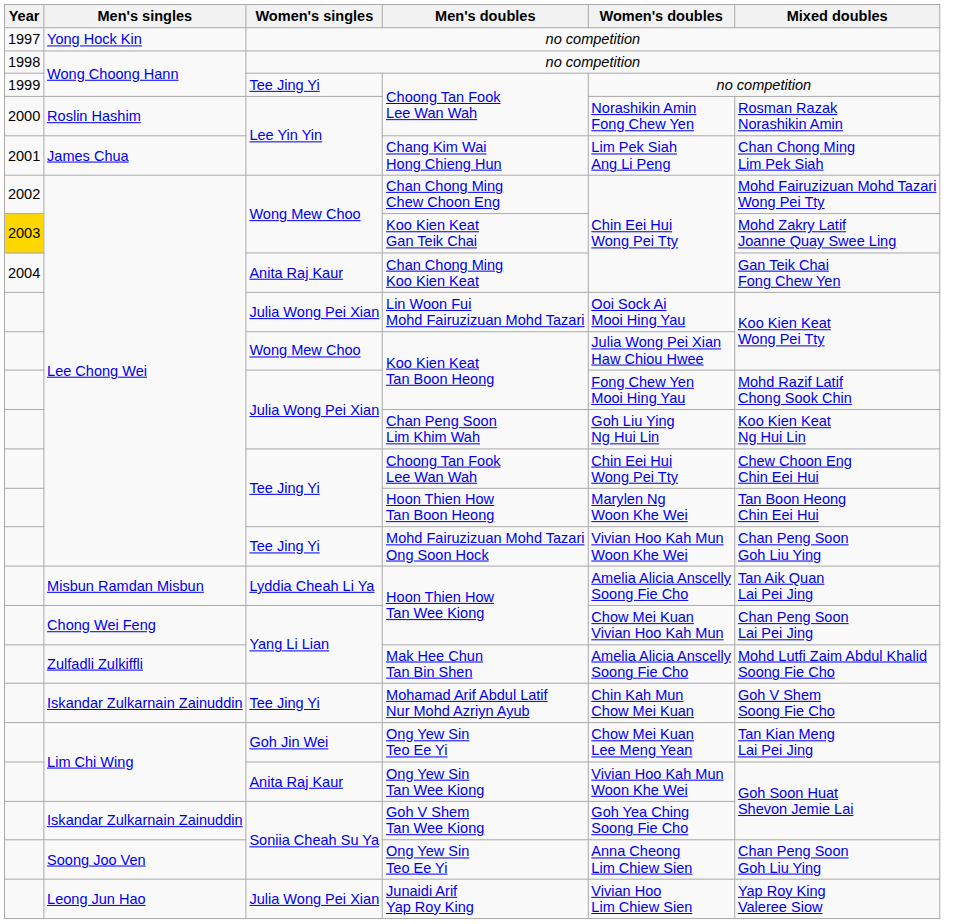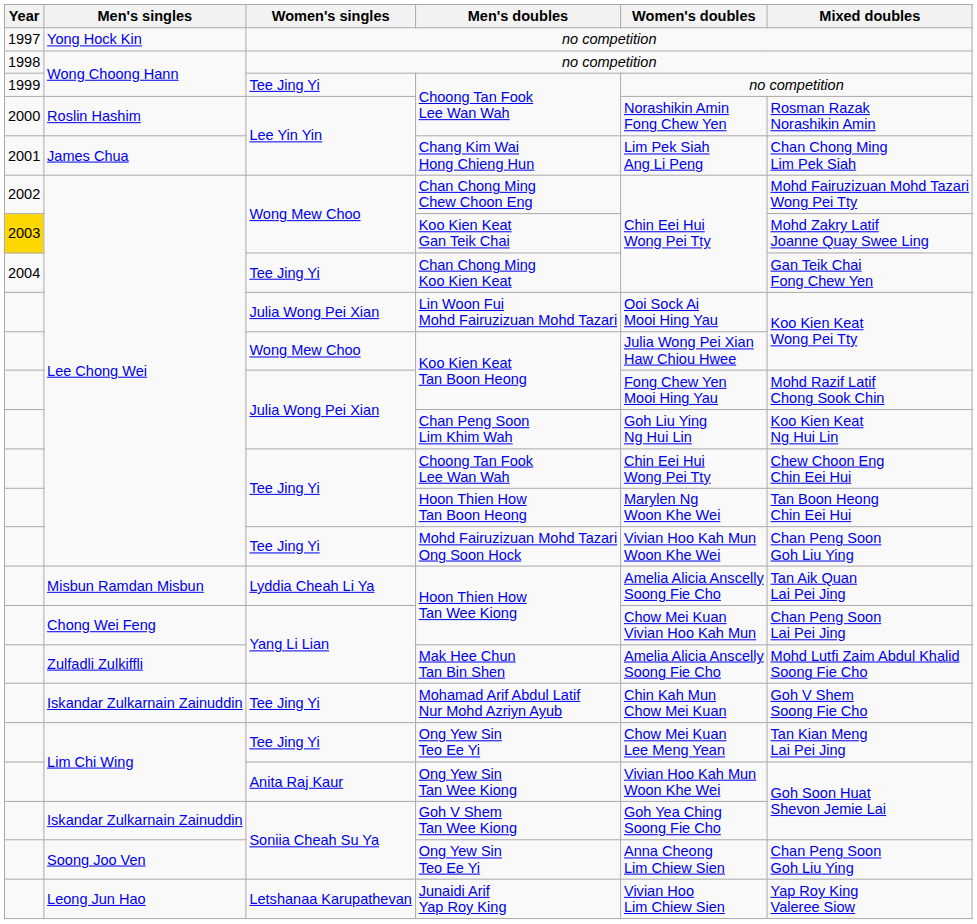 <table class=wikitable style="font-size:90%;">
 <tr>
 <th>Year</th>
 <th>Men's singles</th>
 <th>Women's singles</th>
 <th>Men's doubles</th>
 <th>Women's doubles</th>
 <th>Mixed doubles</th>
 </tr>
 <tr>
 <td>1997</td>
 <td><a href='#'>Yong Hock Kin</a></td>
 <td align="center" colspan="4"><em>no competition</em></td>
 </tr>
 <tr>
 <td>1998</td>
 <td rowspan="2"><a href='#'>Wong Choong Hann</a></td>
 <td align="center" colspan="4"><em>no competition</em></td>
 </tr>
 <tr>
 <td>1999</td>
 <td><a href='#'>Tee Jing Yi</a></td>
 <td rowspan="2"><a href='#'>Choong Tan Fook</a><br><a href='#'>Lee Wan Wah</a></td>
 <td align="center" colspan="2"><em>no competition</em></td>
 </tr>
 <tr>
 <td>2000</td>
 <td><a href='#'>Roslin Hashim</a></td>
 <td rowspan="2"><a href='#'>Lee Yin Yin</a></td>
 <td><a href='#'>Norashikin Amin</a><br><a href='#'>Fong Chew Yen</a></td>
 <td><a href='#'>Rosman Razak</a><br><a href='#'>Norashikin Amin</a></td>
 </tr>
 <tr>
 <td>2001</td>
 <td><a href='#'>James Chua</a></td>
 <td><a href='#'>Chang Kim Wai</a><br><a href='#'>Hong Chieng Hun</a></td>
 <td><a href='#'>Lim Pek Siah</a><br><a href='#'>Ang Li Peng</a></td>
 <td><a href='#'>Chan Chong Ming</a><br><a href='#'>Lim Pek Siah</a></td>
 </tr>
 <tr>
 <td>2002</td>
 <td rowspan="10"><a href='#'>Lee Chong Wei</a></td>
 <td rowspan="2"><a href='#'>Wong Mew Choo</a></td>
 <td><a href='#'>Chan Chong Ming</a><br><a href='#'>Chew Choon Eng</a></td>
 <td rowspan="3"><a href='#'>Chin Eei Hui</a><br><a href='#'>Wong Pei Tty</a></td>
 <td><a href='#'>Mohd Fairuzizuan Mohd Tazari</a><br><a href='#'>Wong Pei Tty</a></td>
 </tr>
 <tr>
 <td style="background: gold;">2003</td>
 <td><a href='#'>Koo Kien Keat</a><br><a href='#'>Gan Teik Chai</a></td>
 <td><a href='#'>Mohd Zakry Latif</a><br><a href='#'>Joanne Quay Swee Ling</a></td>
 </tr>
 <tr>
 <td>2004</td>
-<td><a href='#'>Anita Raj Kaur</a></td>
+<td><a href='#'>Tee Jing Yi</a></td>
 <td><a href='#'>Chan Chong Ming</a><br><a href='#'>Koo Kien Keat</a></td>
 <td><a href='#'>Gan Teik Chai</a><br><a href='#'>Fong Chew Yen</a></td>
 </tr>
 <tr>
 <td></td>
 <td><a href='#'>Julia Wong Pei Xian</a></td>
 <td><a href='#'>Lin Woon Fui</a><br><a href='#'>Mohd Fairuzizuan Mohd Tazari</a></td>
 <td><a href='#'>Ooi Sock Ai</a><br><a href='#'>Mooi Hing Yau</a></td>
 <td rowspan="2"><a href='#'>Koo Kien Keat</a><br><a href='#'>Wong Pei Tty</a></td>
 </tr>
 <tr>
 <td></td>
 <td><a href='#'>Wong Mew Choo</a></td>
 <td rowspan="2"><a href='#'>Koo Kien Keat</a><br><a href='#'>Tan Boon Heong</a></td>
 <td><a href='#'>Julia Wong Pei Xian</a><br><a href='#'>Haw Chiou Hwee</a></td>
 </tr>
 <tr>
 <td></td>
 <td rowspan="2"><a href='#'>Julia Wong Pei Xian</a></td>
 <td><a href='#'>Fong Chew Yen</a><br><a href='#'>Mooi Hing Yau</a></td>
 <td><a href='#'>Mohd Razif Latif</a><br><a href='#'>Chong Sook Chin</a></td>
 </tr>
 <tr>
 <td></td>
 <td><a href='#'>Chan Peng Soon</a><br><a href='#'>Lim Khim Wah</a></td>
 <td><a href='#'>Goh Liu Ying</a><br><a href='#'>Ng Hui Lin</a></td>
 <td><a href='#'>Koo Kien Keat</a><br><a href='#'>Ng Hui Lin</a></td>
 </tr>
 <tr>
 <td></td>
 <td rowspan="2"><a href='#'>Tee Jing Yi</a></td>
 <td><a href='#'>Choong Tan Fook</a><br><a href='#'>Lee Wan Wah</a></td>
 <td><a href='#'>Chin Eei Hui</a><br><a href='#'>Wong Pei Tty</a></td>
 <td><a href='#'>Chew Choon Eng</a><br><a href='#'>Chin Eei Hui</a></td>
 </tr>
 <tr>
 <td></td>
 <td><a href='#'>Hoon Thien How</a><br><a href='#'>Tan Boon Heong</a></td>
 <td><a href='#'>Marylen Ng</a><br><a href='#'>Woon Khe Wei</a></td>
 <td><a href='#'>Tan Boon Heong</a><br><a href='#'>Chin Eei Hui</a></td>
 </tr>
 <tr>
 <td></td>
 <td><a href='#'>Tee Jing Yi</a></td>
 <td><a href='#'>Mohd Fairuzizuan Mohd Tazari</a><br><a href='#'>Ong Soon Hock</a></td>
 <td><a href='#'>Vivian Hoo Kah Mun</a><br><a href='#'>Woon Khe Wei</a></td>
 <td><a href='#'>Chan Peng Soon</a><br><a href='#'>Goh Liu Ying</a></td>
 </tr>
 <tr>
 <td></td>
 <td><a href='#'>Misbun Ramdan Misbun</a></td>
 <td><a href='#'>Lyddia Cheah Li Ya</a></td>
 <td rowspan="2"><a href='#'>Hoon Thien How</a><br><a href='#'>Tan Wee Kiong</a></td>
 <td><a href='#'>Amelia Alicia Anscelly</a><br><a href='#'>Soong Fie Cho</a></td>
 <td><a href='#'>Tan Aik Quan</a><br><a href='#'>Lai Pei Jing</a></td>
 </tr>
 <tr>
 <td></td>
 <td><a href='#'>Chong Wei Feng</a></td>
 <td rowspan="2"><a href='#'>Yang Li Lian</a></td>
 <td><a href='#'>Chow Mei Kuan</a><br><a href='#'>Vivian Hoo Kah Mun</a></td>
 <td><a href='#'>Chan Peng Soon</a><br><a href='#'>Lai Pei Jing</a></td>
 </tr>
 <tr>
 <td></td>
 <td><a href='#'>Zulfadli Zulkiffli</a></td>
 <td><a href='#'>Mak Hee Chun</a><br><a href='#'>Tan Bin Shen</a></td>
 <td><a href='#'>Amelia Alicia Anscelly</a><br><a href='#'>Soong Fie Cho</a></td>
 <td><a href='#'>Mohd Lutfi Zaim Abdul Khalid</a><br><a href='#'>Soong Fie Cho</a></td>
 </tr>
 <tr>
 <td></td>
 <td><a href='#'>Iskandar Zulkarnain Zainuddin</a></td>
 <td><a href='#'>Tee Jing Yi</a></td>
 <td><a href='#'>Mohamad Arif Abdul Latif</a><br><a href='#'>Nur Mohd Azriyn Ayub</a></td>
 <td><a href='#'>Chin Kah Mun</a><br><a href='#'>Chow Mei Kuan</a></td>
 <td><a href='#'>Goh V Shem</a><br><a href='#'>Soong Fie Cho</a></td>
 </tr>
 <tr>
 <td></td>
 <td rowspan="2"><a href='#'>Lim Chi Wing</a></td>
-<td><a href='#'>Goh Jin Wei</a></td>
+<td><a href='#'>Tee Jing Yi</a></td>
 <td><a href='#'>Ong Yew Sin</a><br><a href='#'>Teo Ee Yi</a></td>
 <td><a href='#'>Chow Mei Kuan</a><br><a href='#'>Lee Meng Yean</a></td>
 <td><a href='#'>Tan Kian Meng</a><br><a href='#'>Lai Pei Jing</a></td>
 </tr>
 <tr>
 <td></td>
 <td><a href='#'>Anita Raj Kaur</a></td>
 <td><a href='#'>Ong Yew Sin</a><br><a href='#'>Tan Wee Kiong</a></td>
 <td><a href='#'>Vivian Hoo Kah Mun</a><br><a href='#'>Woon Khe Wei</a></td>
 <td rowspan="2"><a href='#'>Goh Soon Huat</a><br><a href='#'>Shevon Jemie Lai</a></td>
 </tr>
 <tr>
 <td></td>
 <td><a href='#'>Iskandar Zulkarnain Zainuddin</a></td>
 <td rowspan="2"><a href='#'>Soniia Cheah Su Ya</a></td>
 <td><a href='#'>Goh V Shem</a><br><a href='#'>Tan Wee Kiong</a></td>
 <td><a href='#'>Goh Yea Ching</a><br><a href='#'>Soong Fie Cho</a></td>
 </tr>
 <tr>
 <td></td>
 <td><a href='#'>Soong Joo Ven</a></td>
 <td><a href='#'>Ong Yew Sin</a><br><a href='#'>Teo Ee Yi</a></td>
 <td><a href='#'>Anna Cheong</a><br><a href='#'>Lim Chiew Sien</a></td>
 <td><a href='#'>Chan Peng Soon</a><br><a href='#'>Goh Liu Ying</a></td>
 </tr>
 <tr>
 <td></td>
 <td><a href='#'>Leong Jun Hao</a></td>
-<td><a href='#'>Julia Wong Pei Xian</a></td>
+<td><a href='#'>Letshanaa Karupathevan</a></td>
 <td><a href='#'>Junaidi Arif</a><br><a href='#'>Yap Roy King</a></td>
 <td><a href='#'>Vivian Hoo</a><br><a href='#'>Lim Chiew Sien</a></td>
 <td><a href='#'>Yap Roy King</a><br><a href='#'>Valeree Siow</a></td>
 </tr>
 </table>
